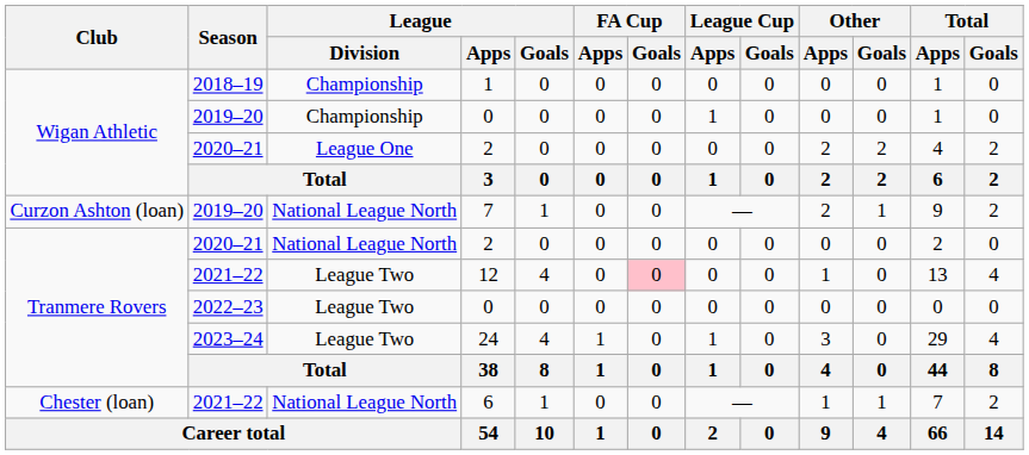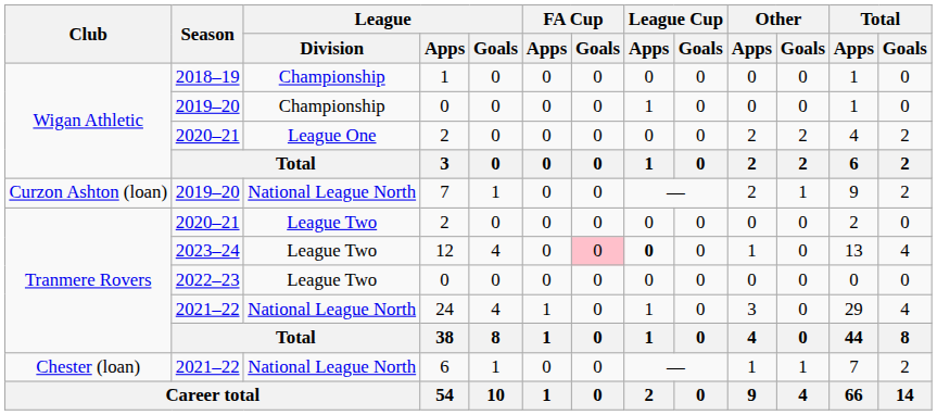 <table class="wikitable" style="text-align:center">
 <tr>
 <th rowspan="2">Club</th>
 <th rowspan="2">Season</th>
 <th colspan="3">League</th>
 <th colspan="2">FA Cup</th>
 <th colspan="2">League Cup</th>
 <th colspan="2">Other</th>
 <th colspan="2">Total</th>
 </tr>
 <tr>
 <th>Division</th>
 <th>Apps</th>
 <th>Goals</th>
 <th>Apps</th>
 <th>Goals</th>
 <th>Apps</th>
 <th>Goals</th>
 <th>Apps</th>
 <th>Goals</th>
 <th>Apps</th>
 <th>Goals</th>
 </tr>
 <tr>
 <td rowspan="4"><a href='#'>Wigan Athletic</a></td>
 <td><a href='#'>2018–19</a></td>
 <td><a href='#'>Championship</a></td>
 <td>1</td>
 <td>0</td>
 <td>0</td>
 <td>0</td>
 <td>0</td>
 <td>0</td>
 <td>0</td>
 <td>0</td>
 <td>1</td>
 <td>0</td>
 </tr>
 <tr>
 <td><a href='#'>2019–20</a></td>
 <td>Championship</td>
 <td>0</td>
 <td>0</td>
 <td>0</td>
 <td>0</td>
 <td>1</td>
 <td>0</td>
 <td>0</td>
 <td>0</td>
 <td>1</td>
 <td>0</td>
 </tr>
 <tr>
 <td><a href='#'>2020–21</a></td>
 <td><a href='#'>League One</a></td>
 <td>2</td>
 <td>0</td>
 <td>0</td>
 <td>0</td>
 <td>0</td>
 <td>0</td>
 <td>2</td>
 <td>2</td>
 <td>4</td>
 <td>2</td>
 </tr>
 <tr>
 <th colspan="2">Total</th>
 <th>3</th>
 <th>0</th>
 <th>0</th>
 <th>0</th>
 <th>1</th>
 <th>0</th>
 <th>2</th>
 <th>2</th>
 <th>6</th>
 <th>2</th>
 </tr>
 <tr>
 <td><a href='#'>Curzon Ashton</a> (loan)</td>
 <td><a href='#'>2019–20</a></td>
 <td><a href='#'>National League North</a></td>
 <td>7</td>
 <td>1</td>
 <td>0</td>
 <td>0</td>
 <td colspan=2>—</td>
 <td>2</td>
 <td>1</td>
 <td>9</td>
 <td>2</td>
 </tr>
 <tr>
 <td rowspan="5"><a href='#'>Tranmere Rovers</a></td>
 <td><a href='#'>2020–21</a></td>
-<td><a href='#'>National League North</a></td>
+<td><a href='#'>League Two</a></td>
 <td>2</td>
 <td>0</td>
 <td>0</td>
 <td>0</td>
 <td>0</td>
 <td>0</td>
 <td>0</td>
 <td>0</td>
 <td>2</td>
 <td>0</td>
 </tr>
 <tr>
-<td><a href='#'>2021–22</a></td>
+<td><a href='#'>2023–24</a></td>
 <td>League Two</td>
 <td>12</td>
 <td>4</td>
 <td>0</td>
 <td style="background: pink;">0</td>
-<td>0</td>
+<td><strong>0</strong></td>
 <td>0</td>
 <td>1</td>
 <td>0</td>
 <td>13</td>
 <td>4</td>
 </tr>
 <tr>
 <td><a href='#'>2022–23</a></td>
 <td>League Two</td>
 <td>0</td>
 <td>0</td>
 <td>0</td>
 <td>0</td>
 <td>0</td>
 <td>0</td>
 <td>0</td>
 <td>0</td>
 <td>0</td>
 <td>0</td>
 </tr>
 <tr>
-<td><a href='#'>2023–24</a></td>
-<td>League Two</td>
+<td><a href='#'>2021–22</a></td>
+<td><a href='#'>National League North</a></td>
 <td>24</td>
 <td>4</td>
 <td>1</td>
 <td>0</td>
 <td>1</td>
 <td>0</td>
 <td>3</td>
 <td>0</td>
 <td>29</td>
 <td>4</td>
 </tr>
 <tr>
 <th colspan="2">Total</th>
 <th>38</th>
 <th>8</th>
 <th>1</th>
 <th>0</th>
 <th>1</th>
 <th>0</th>
 <th>4</th>
 <th>0</th>
 <th>44</th>
 <th>8</th>
 </tr>
 <tr>
 <td><a href='#'>Chester</a> (loan)</td>
 <td><a href='#'>2021–22</a></td>
 <td><a href='#'>National League North</a></td>
 <td>6</td>
 <td>1</td>
 <td>0</td>
 <td>0</td>
 <td colspan=2>—</td>
 <td>1</td>
 <td>1</td>
 <td>7</td>
 <td>2</td>
 </tr>
 <tr>
 <th colspan="3">Career total</th>
 <th>54</th>
 <th>10</th>
 <th>1</th>
 <th>0</th>
 <th>2</th>
 <th>0</th>
 <th>9</th>
 <th>4</th>
 <th>66</th>
 <th>14</th>
 </tr>
 </table>
